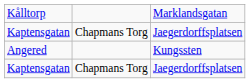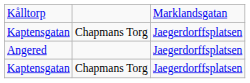 <table class="wikitable">
 <tr>
 <td><a href='#'>Kålltorp</a></td>
 <td></td>
 <td><a href='#'>Marklandsgatan</a></td>
 </tr>
 <tr>
 <td><a href='#'>Kaptensgatan</a></td>
 <td>Chapmans Torg</td>
 <td><a href='#'>Jaegerdorffsplatsen</a></td>
 </tr>
 <tr>
 <td><a href='#'>Angered</a></td>
 <td></td>
-<td><a href='#'>Kungssten</a></td>
+<td><a href='#'>Jaegerdorffsplatsen</a></td>
 </tr>
 <tr>
 <td><a href='#'>Kaptensgatan</a></td>
 <td>Chapmans Torg</td>
 <td><a href='#'>Jaegerdorffsplatsen</a></td>
 </tr>
 </table>
